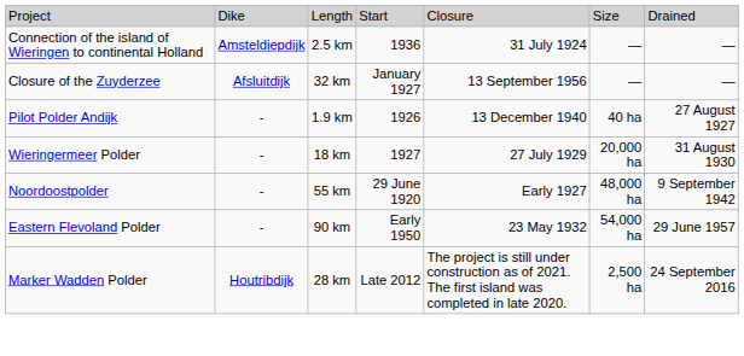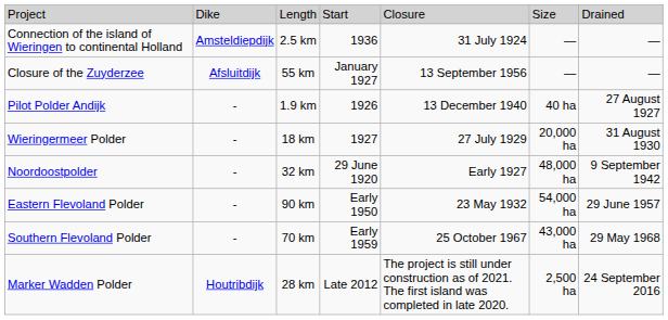 <table class="wikitable">
 <tr>
 <td bgcolor="lightgrey">Project</td>
 <td bgcolor="lightgrey">Dike</td>
 <td bgcolor="lightgrey">Length</td>
 <td bgcolor="lightgrey">Start</td>
 <td bgcolor="lightgrey">Closure</td>
 <td bgcolor="lightgrey">Size</td>
 <td bgcolor="lightgrey">Drained</td>
 </tr>
 <tr>
 <td>Connection of the island of <a href='#'>Wieringen</a> to continental Holland</td>
 <td align="center"><a href='#'>Amsteldiepdijk</a></td>
 <td align="center">2.5 km</td>
 <td align="right">1936</td>
 <td align="right">31 July 1924</td>
 <td align="right">—</td>
 <td align="right">—</td>
 </tr>
 <tr>
 <td>Closure of the <a href='#'>Zuyderzee</a></td>
 <td align="center"><a href='#'>Afsluitdijk</a></td>
-<td align="center">32 km</td>
+<td align="center">55 km</td>
 <td align="right">January 1927</td>
 <td align="right">13 September 1956</td>
 <td align="right">—</td>
 <td align="right">—</td>
 </tr>
 <tr>
 <td><a href='#'>Pilot Polder Andijk</a></td>
 <td align="center">-</td>
 <td align="center">1.9 km</td>
 <td align="right">1926</td>
 <td align="right">13 December 1940</td>
 <td align="right">40 ha</td>
 <td align="right">27 August 1927</td>
 </tr>
 <tr>
 <td><a href='#'>Wieringermeer</a> Polder</td>
 <td align="center">-</td>
 <td align="center">18 km</td>
 <td align="right">1927</td>
 <td align="right">27 July 1929</td>
 <td align="right">20,000 ha</td>
 <td align="right">31 August 1930</td>
 </tr>
 <tr>
 <td><a href='#'>Noordoostpolder</a></td>
 <td align="center">-</td>
-<td align="center">55 km</td>
+<td align="center">32 km</td>
 <td align="right">29 June 1920</td>
 <td align="right">Early 1927</td>
 <td align="right">48,000 ha</td>
 <td align="right">9 September 1942</td>
 </tr>
 <tr>
 <td><a href='#'>Eastern Flevoland</a> Polder</td>
 <td align="center">-</td>
 <td align="center">90 km</td>
 <td align="right">Early 1950</td>
 <td align="right">23 May 1932</td>
 <td align="right">54,000 ha</td>
 <td align="right">29 June 1957</td>
 </tr>
 <tr>
+<td><a href='#'>Southern Flevoland</a> Polder</td>
+<td align="center">-</td>
+<td align="center">70 km</td>
+<td align="right">Early 1959</td>
+<td align="right">25 October 1967</td>
+<td align="right">43,000 ha</td>
+<td align="right">29 May 1968</td>
+</tr>
+<tr>
 <td><a href='#'>Marker Wadden</a> Polder</td>
 <td align="center"><a href='#'>Houtribdijk</a></td>
 <td align="center">28 km</td>
 <td align="right">Late 2012</td>
 <td align="left">The project is still under construction as of 2021.<br>The first island was completed in late 2020.</td>
 <td align="right">2,500 ha</td>
 <td align="right">24 September 2016</td>
 </tr>
 </table>
